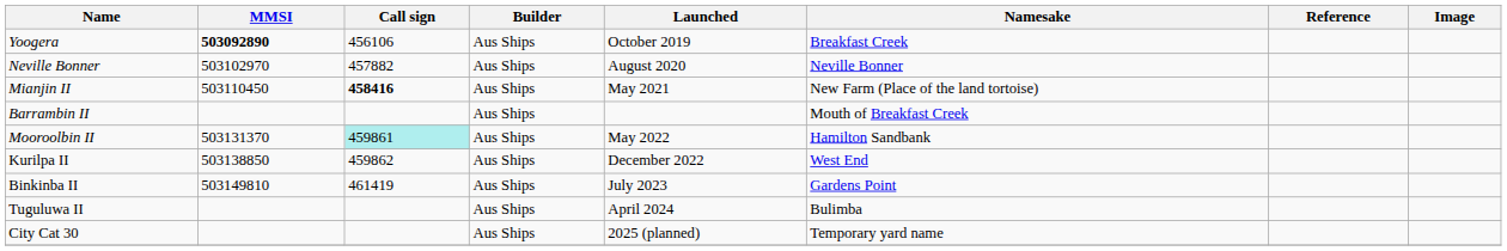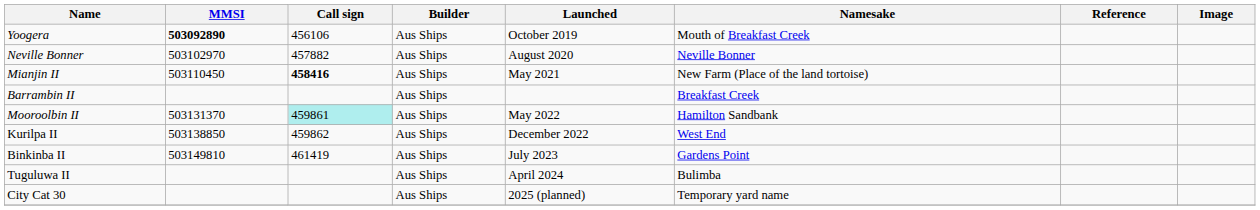 <table class="wikitable sortable" style="width: 100%">
 <tr>
 <th>Name</th>
 <th><a href='#'>MMSI</a></th>
 <th>Call sign</th>
 <th>Builder</th>
 <th>Launched</th>
 <th>Namesake</th>
 <th>Reference</th>
 <th>Image</th>
 </tr>
 <tr>
 <td><em>Yoogera</em></td>
 <td><strong>503092890</strong></td>
 <td>456106</td>
 <td>Aus Ships</td>
 <td>October 2019</td>
-<td><a href='#'>Breakfast Creek</a></td>
+<td>Mouth of <a href='#'>Breakfast Creek</a></td>
 <td></td>
 <td></td>
 </tr>
 <tr>
 <td><em>Neville Bonner</em></td>
 <td>503102970</td>
 <td>457882</td>
 <td>Aus Ships</td>
 <td>August 2020</td>
 <td><a href='#'>Neville Bonner</a></td>
 <td></td>
 <td></td>
 </tr>
 <tr>
 <td><em>Mianjin II</em></td>
 <td>503110450</td>
 <td><strong>458416</strong></td>
 <td>Aus Ships</td>
 <td>May 2021</td>
 <td>New Farm (Place of the land tortoise)</td>
 <td></td>
 <td></td>
 </tr>
 <tr>
 <td><em>Barrambin II</em></td>
 <td></td>
 <td></td>
 <td>Aus Ships</td>
 <td></td>
-<td>Mouth of <a href='#'>Breakfast Creek</a></td>
+<td><a href='#'>Breakfast Creek</a></td>
 <td></td>
 <td></td>
 </tr>
 <tr>
 <td><em>Mooroolbin II</td>
 <td>503131370</td>
 <td style="background: paleturquoise;">459861</td>
 <td>Aus Ships</td>
 <td>May 2022</td>
 <td><a href='#'>Hamilton</a> Sandbank</td>
 <td></td>
 <td></td>
 </tr>
 <tr>
 <td></em>Kurilpa II<em></td>
 <td>503138850</td>
 <td>459862</td>
 <td>Aus Ships</td>
 <td>December 2022</td>
 <td><a href='#'>West End</a></td>
 <td></td>
 <td></td>
 </tr>
 <tr>
 <td></em>Binkinba II<em></td>
 <td>503149810</td>
 <td>461419</td>
 <td>Aus Ships</td>
 <td>July 2023</td>
 <td><a href='#'>Gardens Point</a></td>
 <td></td>
 <td></td>
 </tr>
 <tr>
 <td></em>Tuguluwa II<em></td>
 <td></td>
 <td></td>
 <td>Aus Ships</td>
 <td>April 2024</td>
 <td>Bulimba</td>
 <td></td>
 <td></td>
 </tr>
 <tr>
 <td></em>City Cat 30<em></td>
 <td></td>
 <td></td>
 <td>Aus Ships</td>
 <td>2025 (planned)</td>
 <td>Temporary yard name</td>
 <td></td>
 <td></td>
 </tr>
 <tr>
 </tr>
 </table>
